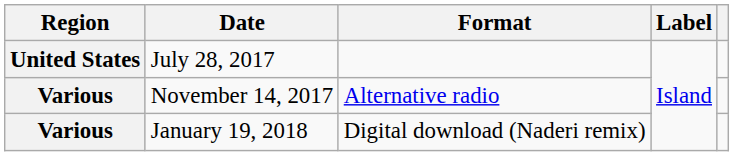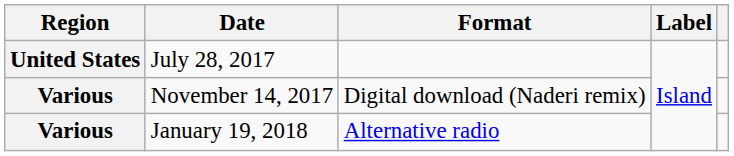 <table class="wikitable plainrowheaders">
 <tr>
 <th scope="col">Region</th>
 <th scope="col">Date</th>
 <th scope="col">Format</th>
 <th scope="col">Label</th>
 <th scope="col"></th>
 </tr>
 <tr>
 <th scope="row">United States</th>
 <td>July 28, 2017</td>
 <td></td>
 <td rowspan="3"><a href='#'>Island</a></td>
 <td align="center"></td>
 </tr>
 <tr>
 <th scope="row">Various</th>
 <td>November 14, 2017</td>
-<td><a href='#'>Alternative radio</a></td>
+<td>Digital download (Naderi remix)</td>
 <td align="center"></td>
 </tr>
 <tr>
 <th scope="row">Various</th>
 <td>January 19, 2018</td>
-<td>Digital download (Naderi remix)</td>
+<td><a href='#'>Alternative radio</a></td>
 <td align="center"></td>
 </tr>
 </table>
